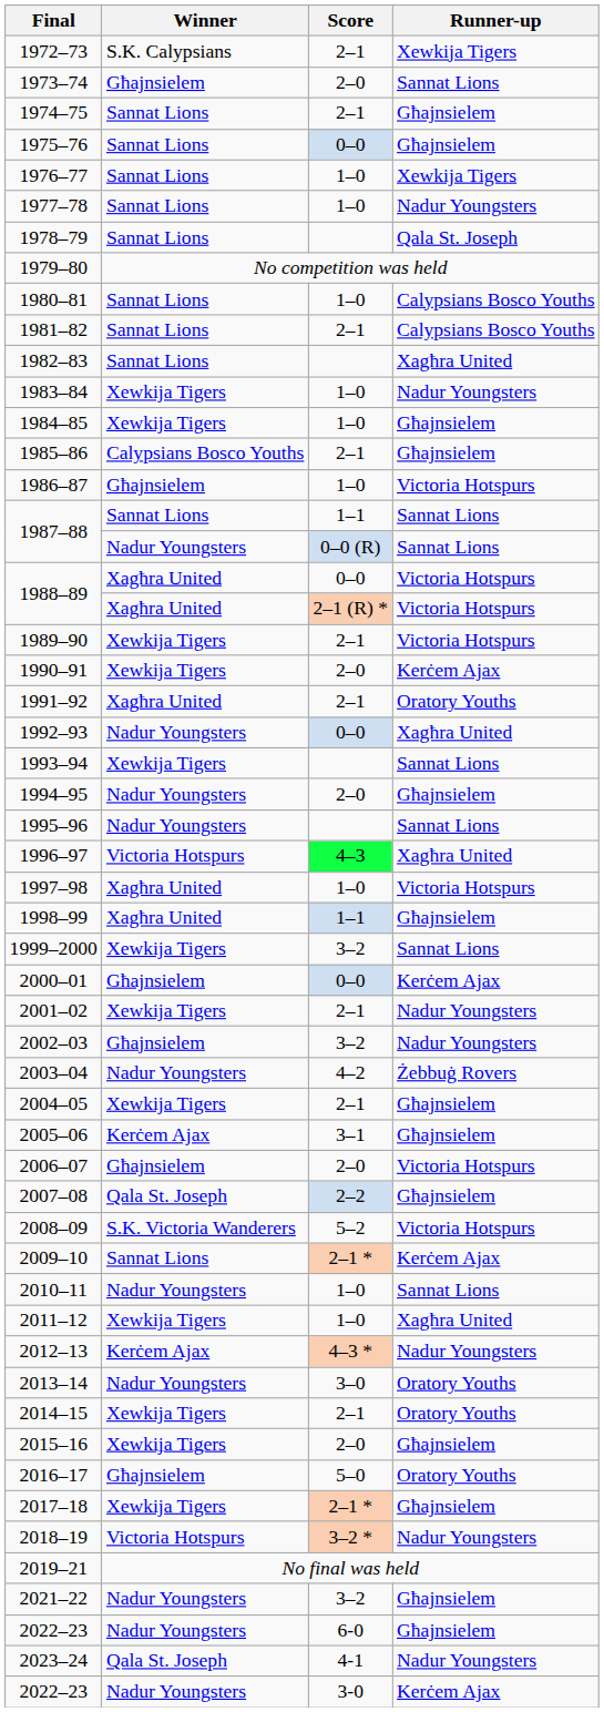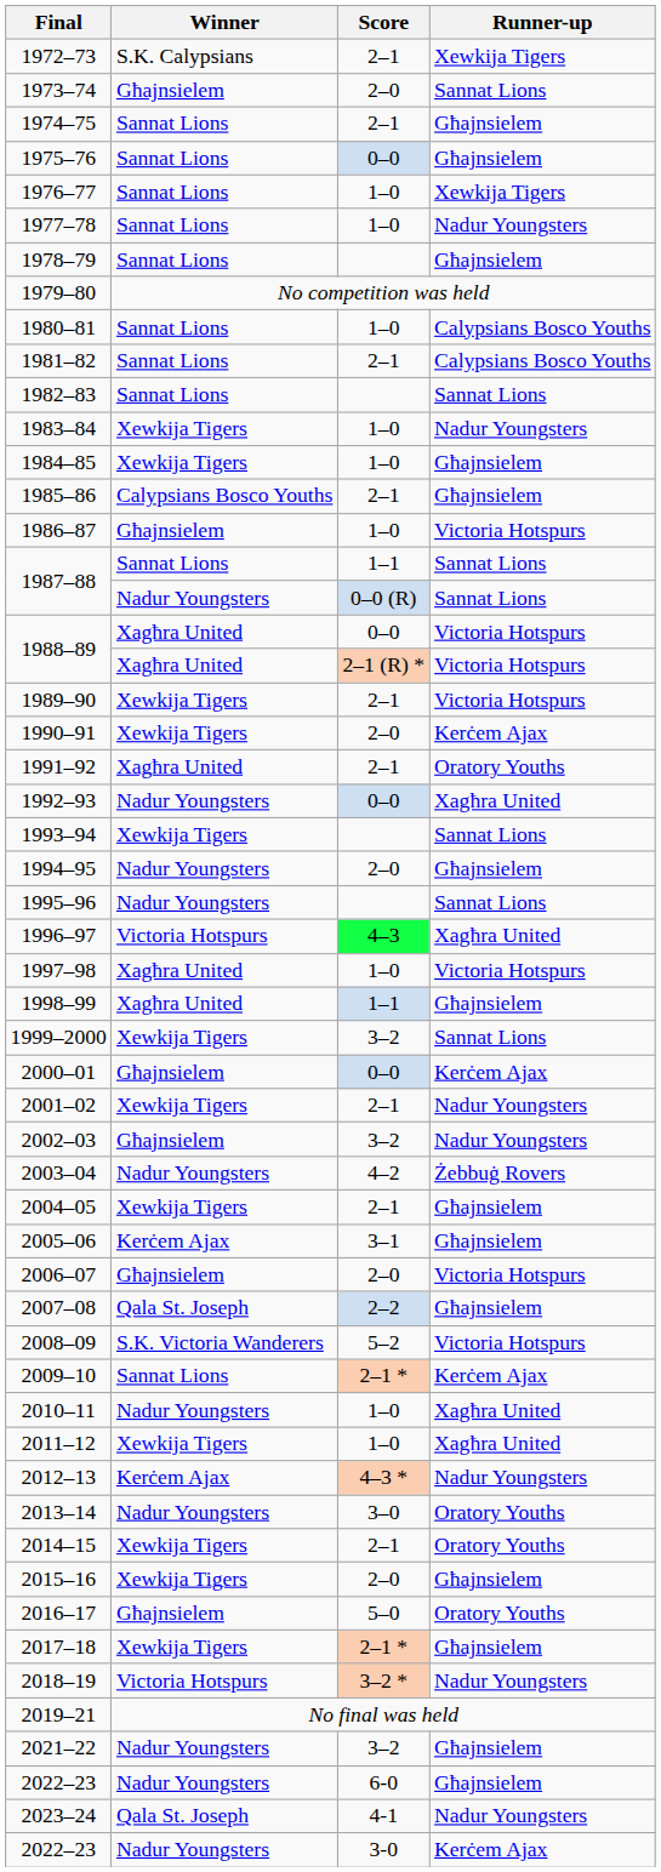 <table class="sortable plainrowheaders wikitable">
 <tr>
 <th scope="col">Final</th>
 <th scope="col">Winner</th>
 <th scope="col">Score</th>
 <th scope="col">Runner-up</th>
 </tr>
 <tr>
 <td align="center">1972–73</td>
 <td>S.K. Calypsians</td>
 <td align="center">2–1</td>
 <td><a href='#'>Xewkija Tigers</a></td>
 </tr>
 <tr>
 <td align="center">1973–74</td>
 <td><a href='#'>Għajnsielem</a></td>
 <td align="center">2–0</td>
 <td><a href='#'>Sannat Lions</a></td>
 </tr>
 <tr>
 <td align="center">1974–75</td>
 <td><a href='#'>Sannat Lions</a></td>
 <td align="center">2–1</td>
 <td><a href='#'>Għajnsielem</a></td>
 </tr>
 <tr>
 <td align="center">1975–76</td>
 <td><a href='#'>Sannat Lions</a></td>
 <td align="center" bgcolor="#cedff2">0–0 </td>
 <td><a href='#'>Għajnsielem</a></td>
 </tr>
 <tr>
 <td align="center">1976–77</td>
 <td><a href='#'>Sannat Lions</a></td>
 <td align="center">1–0</td>
 <td><a href='#'>Xewkija Tigers</a></td>
 </tr>
 <tr>
 <td align="center">1977–78</td>
 <td><a href='#'>Sannat Lions</a></td>
 <td align="center">1–0</td>
 <td><a href='#'>Nadur Youngsters</a></td>
 </tr>
 <tr>
 <td align="center">1978–79</td>
 <td><a href='#'>Sannat Lions</a></td>
 <td align="center"></td>
-<td><a href='#'>Qala St. Joseph</a></td>
+<td><a href='#'>Għajnsielem</a></td>
 </tr>
 <tr>
 <td align="center">1979–80</td>
 <td colspan="3" align="center"><em>No competition was held</em></td>
 </tr>
 <tr>
 <td align="center">1980–81</td>
 <td><a href='#'>Sannat Lions</a></td>
 <td align="center">1–0</td>
 <td><a href='#'>Calypsians Bosco Youths</a></td>
 </tr>
 <tr>
 <td align="center">1981–82</td>
 <td><a href='#'>Sannat Lions</a></td>
 <td align="center">2–1</td>
 <td><a href='#'>Calypsians Bosco Youths</a></td>
 </tr>
 <tr>
 <td align="center">1982–83</td>
 <td><a href='#'>Sannat Lions</a></td>
 <td align="center"></td>
-<td><a href='#'>Xagħra United</a></td>
+<td><a href='#'>Sannat Lions</a></td>
 </tr>
 <tr>
 <td align="center">1983–84</td>
 <td><a href='#'>Xewkija Tigers</a></td>
 <td align="center">1–0</td>
 <td><a href='#'>Nadur Youngsters</a></td>
 </tr>
 <tr>
 <td align="center">1984–85</td>
 <td><a href='#'>Xewkija Tigers</a></td>
 <td align="center">1–0</td>
 <td><a href='#'>Għajnsielem</a></td>
 </tr>
 <tr>
 <td align="center">1985–86</td>
 <td><a href='#'>Calypsians Bosco Youths</a></td>
 <td align="center">2–1</td>
 <td><a href='#'>Għajnsielem</a></td>
 </tr>
 <tr>
 <td align="center">1986–87</td>
 <td><a href='#'>Għajnsielem</a></td>
 <td align="center">1–0</td>
 <td><a href='#'>Victoria Hotspurs</a></td>
 </tr>
 <tr>
 <td align="center" rowspan="2">1987–88</td>
 <td><a href='#'>Sannat Lions</a></td>
 <td align="center">1–1</td>
 <td><a href='#'>Sannat Lions</a></td>
 </tr>
 <tr>
 <td><a href='#'>Nadur Youngsters</a></td>
 <td align="center" bgcolor="#cedff2">0–0 (R) </td>
 <td><a href='#'>Sannat Lions</a></td>
 </tr>
 <tr>
 <td align="center" rowspan="2">1988–89</td>
 <td><a href='#'>Xagħra United</a></td>
 <td align="center">0–0</td>
 <td><a href='#'>Victoria Hotspurs</a></td>
 </tr>
 <tr>
 <td><a href='#'>Xagħra United</a></td>
 <td align="center" bgcolor="#fbceb1">2–1 (R) *</td>
 <td><a href='#'>Victoria Hotspurs</a></td>
 </tr>
 <tr>
 <td align="center">1989–90</td>
 <td><a href='#'>Xewkija Tigers</a></td>
 <td align="center">2–1</td>
 <td><a href='#'>Victoria Hotspurs</a></td>
 </tr>
 <tr>
 <td align="center">1990–91</td>
 <td><a href='#'>Xewkija Tigers</a></td>
 <td align="center">2–0</td>
 <td><a href='#'>Kerċem Ajax</a></td>
 </tr>
 <tr>
 <td align="center">1991–92</td>
 <td><a href='#'>Xagħra United</a></td>
 <td align="center">2–1</td>
 <td><a href='#'>Oratory Youths</a></td>
 </tr>
 <tr>
 <td align="center">1992–93</td>
 <td><a href='#'>Nadur Youngsters</a></td>
 <td align="center" bgcolor="#cedff2">0–0 </td>
 <td><a href='#'>Xagħra United</a></td>
 </tr>
 <tr>
 <td align="center">1993–94</td>
 <td><a href='#'>Xewkija Tigers</a></td>
 <td align="center"></td>
 <td><a href='#'>Sannat Lions</a></td>
 </tr>
 <tr>
 <td align="center">1994–95</td>
 <td><a href='#'>Nadur Youngsters</a></td>
 <td align="center">2–0</td>
 <td><a href='#'>Għajnsielem</a></td>
 </tr>
 <tr>
 <td align="center">1995–96</td>
 <td><a href='#'>Nadur Youngsters</a></td>
 <td align="center"></td>
 <td><a href='#'>Sannat Lions</a></td>
 </tr>
 <tr>
 <td align="center">1996–97</td>
 <td><a href='#'>Victoria Hotspurs</a></td>
 <td align="center" bgcolor="#11ff44">4–3 </td>
 <td><a href='#'>Xagħra United</a></td>
 </tr>
 <tr>
 <td align="center">1997–98</td>
 <td><a href='#'>Xagħra United</a></td>
 <td align="center">1–0</td>
 <td><a href='#'>Victoria Hotspurs</a></td>
 </tr>
 <tr>
 <td align="center">1998–99</td>
 <td><a href='#'>Xagħra United</a></td>
 <td align="center" bgcolor="#cedff2">1–1 </td>
 <td><a href='#'>Għajnsielem</a></td>
 </tr>
 <tr>
 <td align="center">1999–2000</td>
 <td><a href='#'>Xewkija Tigers</a></td>
 <td align="center">3–2</td>
 <td><a href='#'>Sannat Lions</a></td>
 </tr>
 <tr>
 <td align="center">2000–01</td>
 <td><a href='#'>Għajnsielem</a></td>
 <td align="center" bgcolor="#cedff2">0–0 </td>
 <td><a href='#'>Kerċem Ajax</a></td>
 </tr>
 <tr>
 <td align="center">2001–02</td>
 <td><a href='#'>Xewkija Tigers</a></td>
 <td align="center">2–1</td>
 <td><a href='#'>Nadur Youngsters</a></td>
 </tr>
 <tr>
 <td align="center">2002–03</td>
 <td><a href='#'>Għajnsielem</a></td>
 <td align="center">3–2</td>
 <td><a href='#'>Nadur Youngsters</a></td>
 </tr>
 <tr>
 <td align="center">2003–04</td>
 <td><a href='#'>Nadur Youngsters</a></td>
 <td align="center">4–2</td>
 <td><a href='#'>Żebbuġ Rovers</a></td>
 </tr>
 <tr>
 <td align="center">2004–05</td>
 <td><a href='#'>Xewkija Tigers</a></td>
 <td align="center">2–1</td>
 <td><a href='#'>Għajnsielem</a></td>
 </tr>
 <tr>
 <td align="center">2005–06</td>
 <td><a href='#'>Kerċem Ajax</a></td>
 <td align="center">3–1</td>
 <td><a href='#'>Għajnsielem</a></td>
 </tr>
 <tr>
 <td align="center">2006–07</td>
 <td><a href='#'>Għajnsielem</a></td>
 <td align="center">2–0</td>
 <td><a href='#'>Victoria Hotspurs</a></td>
 </tr>
 <tr>
 <td align="center">2007–08</td>
 <td><a href='#'>Qala St. Joseph</a></td>
 <td align="center" bgcolor="#cedff2">2–2 </td>
 <td><a href='#'>Għajnsielem</a></td>
 </tr>
 <tr>
 <td align="center">2008–09</td>
 <td><a href='#'>S.K. Victoria Wanderers</a></td>
 <td align="center">5–2</td>
 <td><a href='#'>Victoria Hotspurs</a></td>
 </tr>
 <tr>
 <td align="center">2009–10</td>
 <td><a href='#'>Sannat Lions</a></td>
 <td align="center" bgcolor="#fbceb1">2–1 *</td>
 <td><a href='#'>Kerċem Ajax</a></td>
 </tr>
 <tr>
 <td align="center">2010–11</td>
 <td><a href='#'>Nadur Youngsters</a></td>
 <td align="center">1–0</td>
-<td><a href='#'>Sannat Lions</a></td>
+<td><a href='#'>Xagħra United</a></td>
 </tr>
 <tr>
 <td align="center">2011–12</td>
 <td><a href='#'>Xewkija Tigers</a></td>
 <td align="center">1–0</td>
 <td><a href='#'>Xagħra United</a></td>
 </tr>
 <tr>
 <td align="center">2012–13</td>
 <td><a href='#'>Kerċem Ajax</a></td>
 <td align="center" bgcolor="#fbceb1">4–3 *</td>
 <td><a href='#'>Nadur Youngsters</a></td>
 </tr>
 <tr>
 <td align="center">2013–14</td>
 <td><a href='#'>Nadur Youngsters</a></td>
 <td align="center">3–0</td>
 <td><a href='#'>Oratory Youths</a></td>
 </tr>
 <tr>
 <td align="center">2014–15</td>
 <td><a href='#'>Xewkija Tigers</a></td>
 <td align="center">2–1</td>
 <td><a href='#'>Oratory Youths</a></td>
 </tr>
 <tr>
 <td align="center">2015–16</td>
 <td><a href='#'>Xewkija Tigers</a></td>
 <td align="center">2–0</td>
 <td><a href='#'>Għajnsielem</a></td>
 </tr>
 <tr>
 <td align="center">2016–17</td>
 <td><a href='#'>Għajnsielem</a></td>
 <td align="center">5–0</td>
 <td><a href='#'>Oratory Youths</a></td>
 </tr>
 <tr>
 <td align="center">2017–18</td>
 <td><a href='#'>Xewkija Tigers</a></td>
 <td align="center" bgcolor="#fbceb1">2–1 *</td>
 <td><a href='#'>Għajnsielem</a></td>
 </tr>
 <tr>
 <td align="center">2018–19</td>
 <td><a href='#'>Victoria Hotspurs</a></td>
 <td align="center" bgcolor="#fbceb1">3–2 *</td>
 <td><a href='#'>Nadur Youngsters</a></td>
 </tr>
 <tr>
 <td align="center">2019–21</td>
 <td colspan="3" align="center"><em>No final was held</em></td>
 </tr>
 <tr>
 <td align="center">2021–22</td>
 <td><a href='#'>Nadur Youngsters</a></td>
 <td align="center">3–2</td>
 <td><a href='#'>Għajnsielem</a></td>
 </tr>
 <tr>
 <td align="center">2022–23</td>
 <td><a href='#'>Nadur Youngsters</a></td>
 <td align="center">6-0</td>
 <td><a href='#'>Għajnsielem</a></td>
 </tr>
 <tr>
 <td align="center">2023–24</td>
 <td><a href='#'>Qala St. Joseph</a></td>
 <td align="center">4-1</td>
 <td><a href='#'>Nadur Youngsters</a></td>
 </tr>
 <tr>
 <td align="center">2022–23</td>
 <td><a href='#'>Nadur Youngsters</a></td>
 <td align="center">3-0</td>
 <td><a href='#'> Kerċem Ajax</a></td>
 </tr>
 </table>
